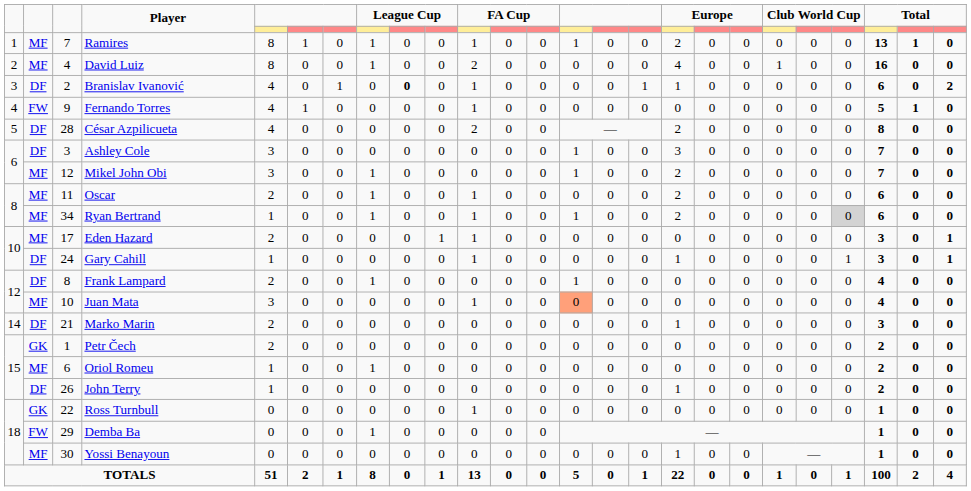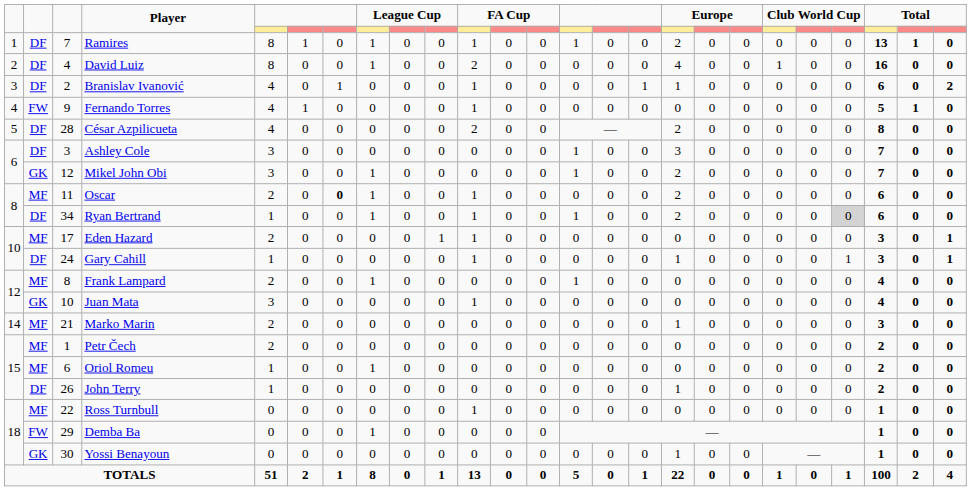 <table class="wikitable" style="font-size: 90%; text-align: center;">
 <tr>
 <td rowspan="2" style="width:2%;"><strong></strong></td>
 <td rowspan="2" style="width:3%;"><strong></strong></td>
 <td rowspan="2" style="width:3%;"><strong></strong></td>
 <td rowspan="2" style="width:18%;"><strong>Player</strong></td>
 <td colspan="3"><strong></strong></td>
 <td colspan="3"><strong>League Cup</strong></td>
 <td colspan="3"><strong>FA Cup</strong></td>
 <td colspan="3"><strong></strong></td>
 <td colspan="3"><strong>Europe</strong></td>
 <td colspan="3"><strong>Club World Cup</strong></td>
 <td colspan="3"><strong>Total</strong></td>
 </tr>
 <tr>
 <th style="width:25px; background:#fe9;"></th>
 <th style="width:28px; background:#ff8888;"></th>
 <th style="width:25px; background:#ff8888;"></th>
 <th style="width:25px; background:#fe9;"></th>
 <th style="width:28px; background:#ff8888;"></th>
 <th style="width:25px; background:#ff8888;"></th>
 <th style="width:25px; background:#fe9;"></th>
 <th style="width:28px; background:#ff8888;"></th>
 <th style="width:25px; background:#ff8888;"></th>
 <th style="width:25px; background:#fe9;"></th>
 <th style="width:28px; background:#ff8888;"></th>
 <th style="width:25px; background:#ff8888;"></th>
 <th style="width:25px; background:#fe9;"></th>
 <th style="width:28px; background:#ff8888;"></th>
 <th style="width:25px; background:#ff8888;"></th>
 <th style="width:25px; background:#fe9;"></th>
 <th style="width:28px; background:#ff8888;"></th>
 <th style="width:25px; background:#ff8888;"></th>
 <th style="width:25px; background:#fe9;"></th>
 <th style="width:28px; background:#ff8888;"></th>
 <th style="width:25px; background:#ff8888;"></th>
 </tr>
 <tr>
 <td>1</td>
-<td><a href='#'>MF</a></td>
+<td><a href='#'>DF</a></td>
 <td>7</td>
 <td align=left> <a href='#'>Ramires</a></td>
 <td>8</td>
 <td>1</td>
 <td>0</td>
 <td>1</td>
 <td>0</td>
 <td>0</td>
 <td>1</td>
 <td>0</td>
 <td>0</td>
 <td>1</td>
 <td>0</td>
 <td>0</td>
 <td>2</td>
 <td>0</td>
 <td>0</td>
 <td>0</td>
 <td>0</td>
 <td>0</td>
 <td><strong>13</strong></td>
 <td><strong>1</strong></td>
 <td><strong>0</strong></td>
 </tr>
 <tr>
 <td>2</td>
-<td><a href='#'>MF</a></td>
+<td><a href='#'>DF</a></td>
 <td>4</td>
 <td align=left> <a href='#'>David Luiz</a></td>
 <td>8</td>
 <td>0</td>
 <td>0</td>
 <td>1</td>
 <td>0</td>
 <td>0</td>
 <td>2</td>
 <td>0</td>
 <td>0</td>
 <td>0</td>
 <td>0</td>
 <td>0</td>
 <td>4</td>
 <td>0</td>
 <td>0</td>
 <td>1</td>
 <td>0</td>
 <td>0</td>
 <td><strong>16</strong></td>
 <td><strong>0</strong></td>
 <td><strong>0</strong></td>
 </tr>
 <tr>
 <td>3</td>
 <td><a href='#'>DF</a></td>
 <td>2</td>
 <td align=left> <a href='#'>Branislav Ivanović</a></td>
 <td>4</td>
 <td>0</td>
 <td>1</td>
 <td>0</td>
-<td><strong>0</strong></td>
+<td>0</td>
 <td>0</td>
 <td>1</td>
 <td>0</td>
 <td>0</td>
 <td>0</td>
 <td>0</td>
 <td>1</td>
 <td>1</td>
 <td>0</td>
 <td>0</td>
 <td>0</td>
 <td>0</td>
 <td>0</td>
 <td><strong>6</strong></td>
 <td><strong>0</strong></td>
 <td><strong>2</strong></td>
 </tr>
 <tr>
 <td>4</td>
 <td><a href='#'>FW</a></td>
 <td>9</td>
 <td align=left> <a href='#'>Fernando Torres</a></td>
 <td>4</td>
 <td>1</td>
 <td>0</td>
 <td>0</td>
 <td>0</td>
 <td>0</td>
 <td>1</td>
 <td>0</td>
 <td>0</td>
 <td>0</td>
 <td>0</td>
 <td>0</td>
 <td>0</td>
 <td>0</td>
 <td>0</td>
 <td>0</td>
 <td>0</td>
 <td>0</td>
 <td><strong>5</strong></td>
 <td><strong>1</strong></td>
 <td><strong>0</strong></td>
 </tr>
 <tr>
 <td>5</td>
 <td><a href='#'>DF</a></td>
 <td>28</td>
 <td align=left> <a href='#'>César Azpilicueta</a></td>
 <td>4</td>
 <td>0</td>
 <td>0</td>
 <td>0</td>
 <td>0</td>
 <td>0</td>
 <td>2</td>
 <td>0</td>
 <td>0</td>
 <td colspan="3">—</td>
 <td>2</td>
 <td>0</td>
 <td>0</td>
 <td>0</td>
 <td>0</td>
 <td>0</td>
 <td><strong>8</strong></td>
 <td><strong>0</strong></td>
 <td><strong>0</strong></td>
 </tr>
 <tr>
 <td rowspan=2>6</td>
 <td><a href='#'>DF</a></td>
 <td>3</td>
 <td align=left> <a href='#'>Ashley Cole</a></td>
 <td>3</td>
 <td>0</td>
 <td>0</td>
 <td>0</td>
 <td>0</td>
 <td>0</td>
 <td>0</td>
 <td>0</td>
 <td>0</td>
 <td>1</td>
 <td>0</td>
 <td>0</td>
 <td>3</td>
 <td>0</td>
 <td>0</td>
 <td>0</td>
 <td>0</td>
 <td>0</td>
 <td><strong>7</strong></td>
 <td><strong>0</strong></td>
 <td><strong>0</strong></td>
 </tr>
 <tr>
-<td><a href='#'>MF</a></td>
+<td><a href='#'>GK</a></td>
 <td>12</td>
 <td align=left> <a href='#'>Mikel John Obi</a></td>
 <td>3</td>
 <td>0</td>
 <td>0</td>
 <td>1</td>
 <td>0</td>
 <td>0</td>
 <td>0</td>
 <td>0</td>
 <td>0</td>
 <td>1</td>
 <td>0</td>
 <td>0</td>
 <td>2</td>
 <td>0</td>
 <td>0</td>
 <td>0</td>
 <td>0</td>
 <td>0</td>
 <td><strong>7</strong></td>
 <td><strong>0</strong></td>
 <td><strong>0</strong></td>
 </tr>
 <tr>
 <td rowspan=2>8</td>
 <td><a href='#'>MF</a></td>
 <td>11</td>
 <td align=left> <a href='#'>Oscar</a></td>
 <td>2</td>
 <td>0</td>
-<td>0</td>
+<td><strong>0</strong></td>
 <td>1</td>
 <td>0</td>
 <td>0</td>
 <td>1</td>
 <td>0</td>
 <td>0</td>
 <td>0</td>
 <td>0</td>
 <td>0</td>
 <td>2</td>
 <td>0</td>
 <td>0</td>
 <td>0</td>
 <td>0</td>
 <td>0</td>
 <td><strong>6</strong></td>
 <td><strong>0</strong></td>
 <td><strong>0</strong></td>
 </tr>
 <tr>
-<td><a href='#'>MF</a></td>
+<td><a href='#'>DF</a></td>
 <td>34</td>
 <td align=left> <a href='#'>Ryan Bertrand</a></td>
 <td>1</td>
 <td>0</td>
 <td>0</td>
 <td>1</td>
 <td>0</td>
 <td>0</td>
 <td>1</td>
 <td>0</td>
 <td>0</td>
 <td>1</td>
 <td>0</td>
 <td>0</td>
 <td>2</td>
 <td>0</td>
 <td>0</td>
 <td>0</td>
 <td>0</td>
 <td style="background: lightgrey;">0</td>
 <td><strong>6</strong></td>
 <td><strong>0</strong></td>
 <td><strong>0</strong></td>
 </tr>
 <tr>
 <td rowspan=2>10</td>
 <td><a href='#'>MF</a></td>
 <td>17</td>
 <td align=left> <a href='#'>Eden Hazard</a></td>
 <td>2</td>
 <td>0</td>
 <td>0</td>
 <td>0</td>
 <td>0</td>
 <td>1</td>
 <td>1</td>
 <td>0</td>
 <td>0</td>
 <td>0</td>
 <td>0</td>
 <td>0</td>
 <td>0</td>
 <td>0</td>
 <td>0</td>
 <td>0</td>
 <td>0</td>
 <td>0</td>
 <td><strong>3</strong></td>
 <td><strong>0</strong></td>
 <td><strong>1</strong></td>
 </tr>
 <tr>
 <td><a href='#'>DF</a></td>
 <td>24</td>
 <td align=left> <a href='#'>Gary Cahill</a></td>
 <td>1</td>
 <td>0</td>
 <td>0</td>
 <td>0</td>
 <td>0</td>
 <td>0</td>
 <td>1</td>
 <td>0</td>
 <td>0</td>
 <td>0</td>
 <td>0</td>
 <td>0</td>
 <td>1</td>
 <td>0</td>
 <td>0</td>
 <td>0</td>
 <td>0</td>
 <td>1</td>
 <td><strong>3</strong></td>
 <td><strong>0</strong></td>
 <td><strong>1</strong></td>
 </tr>
 <tr>
 <td rowspan=2>12</td>
-<td><a href='#'>DF</a></td>
+<td><a href='#'>MF</a></td>
 <td>8</td>
 <td align=left> <a href='#'>Frank Lampard</a></td>
 <td>2</td>
 <td>0</td>
 <td>0</td>
 <td>1</td>
 <td>0</td>
 <td>0</td>
 <td>0</td>
 <td>0</td>
 <td>0</td>
 <td>1</td>
 <td>0</td>
 <td>0</td>
 <td>0</td>
 <td>0</td>
 <td>0</td>
 <td>0</td>
 <td>0</td>
 <td>0</td>
 <td><strong>4</strong></td>
 <td><strong>0</strong></td>
 <td><strong>0</strong></td>
 </tr>
 <tr>
-<td><a href='#'>MF</a></td>
+<td><a href='#'>GK</a></td>
 <td>10</td>
 <td align=left> <a href='#'>Juan Mata</a></td>
 <td>3</td>
 <td>0</td>
 <td>0</td>
 <td>0</td>
 <td>0</td>
 <td>0</td>
 <td>1</td>
 <td>0</td>
 <td>0</td>
-<td style="background: lightsalmon;">0</td>
+<td>0</td>
 <td>0</td>
 <td>0</td>
 <td>0</td>
 <td>0</td>
 <td>0</td>
 <td>0</td>
 <td>0</td>
 <td>0</td>
 <td><strong>4</strong></td>
 <td><strong>0</strong></td>
 <td><strong>0</strong></td>
 </tr>
 <tr>
 <td>14</td>
-<td><a href='#'>DF</a></td>
+<td><a href='#'>MF</a></td>
 <td>21</td>
 <td align=left> <a href='#'>Marko Marin</a></td>
 <td>2</td>
 <td>0</td>
 <td>0</td>
 <td>0</td>
 <td>0</td>
 <td>0</td>
 <td>0</td>
 <td>0</td>
 <td>0</td>
 <td>0</td>
 <td>0</td>
 <td>0</td>
 <td>1</td>
 <td>0</td>
 <td>0</td>
 <td>0</td>
 <td>0</td>
 <td>0</td>
 <td><strong>3</strong></td>
 <td><strong>0</strong></td>
 <td><strong>0</strong></td>
 </tr>
 <tr>
 <td rowspan=3>15</td>
-<td><a href='#'>GK</a></td>
+<td><a href='#'>MF</a></td>
 <td>1</td>
 <td align=left> <a href='#'>Petr Čech</a></td>
 <td>2</td>
 <td>0</td>
 <td>0</td>
 <td>0</td>
 <td>0</td>
 <td>0</td>
 <td>0</td>
 <td>0</td>
 <td>0</td>
 <td>0</td>
 <td>0</td>
 <td>0</td>
 <td>0</td>
 <td>0</td>
 <td>0</td>
 <td>0</td>
 <td>0</td>
 <td>0</td>
 <td><strong>2</strong></td>
 <td><strong>0</strong></td>
 <td><strong>0</strong></td>
 </tr>
 <tr>
 <td><a href='#'>MF</a></td>
 <td>6</td>
 <td align=left> <a href='#'>Oriol Romeu</a></td>
 <td>1</td>
 <td>0</td>
 <td>0</td>
 <td>1</td>
 <td>0</td>
 <td>0</td>
 <td>0</td>
 <td>0</td>
 <td>0</td>
 <td>0</td>
 <td>0</td>
 <td>0</td>
 <td>0</td>
 <td>0</td>
 <td>0</td>
 <td>0</td>
 <td>0</td>
 <td>0</td>
 <td><strong>2</strong></td>
 <td><strong>0</strong></td>
 <td><strong>0</strong></td>
 </tr>
 <tr>
 <td><a href='#'>DF</a></td>
 <td>26</td>
 <td align=left> <a href='#'>John Terry</a></td>
 <td>1</td>
 <td>0</td>
 <td>0</td>
 <td>0</td>
 <td>0</td>
 <td>0</td>
 <td>0</td>
 <td>0</td>
 <td>0</td>
 <td>0</td>
 <td>0</td>
 <td>0</td>
 <td>1</td>
 <td>0</td>
 <td>0</td>
 <td>0</td>
 <td>0</td>
 <td>0</td>
 <td><strong>2</strong></td>
 <td><strong>0</strong></td>
 <td><strong>0</strong></td>
 </tr>
 <tr>
 <td rowspan=3>18</td>
-<td><a href='#'>GK</a></td>
+<td><a href='#'>MF</a></td>
 <td>22</td>
 <td align=left> <a href='#'>Ross Turnbull</a></td>
 <td>0</td>
 <td>0</td>
 <td>0</td>
 <td>0</td>
 <td>0</td>
 <td>0</td>
 <td>1</td>
 <td>0</td>
 <td>0</td>
 <td>0</td>
 <td>0</td>
 <td>0</td>
 <td>0</td>
 <td>0</td>
 <td>0</td>
 <td>0</td>
 <td>0</td>
 <td>0</td>
 <td><strong>1</strong></td>
 <td><strong>0</strong></td>
 <td><strong>0</strong></td>
 </tr>
 <tr>
 <td><a href='#'>FW</a></td>
 <td>29</td>
 <td align=left> <a href='#'>Demba Ba</a></td>
 <td>0</td>
 <td>0</td>
 <td>0</td>
 <td>1</td>
 <td>0</td>
 <td>0</td>
 <td>0</td>
 <td>0</td>
 <td>0</td>
 <td colspan="9">—</td>
 <td><strong>1</strong></td>
 <td><strong>0</strong></td>
 <td><strong>0</strong></td>
 </tr>
 <tr>
-<td><a href='#'>MF</a></td>
+<td><a href='#'>GK</a></td>
 <td>30</td>
 <td align=left> <a href='#'>Yossi Benayoun</a></td>
 <td>0</td>
 <td>0</td>
 <td>0</td>
 <td>0</td>
 <td>0</td>
 <td>0</td>
 <td>0</td>
 <td>0</td>
 <td>0</td>
 <td>0</td>
 <td>0</td>
 <td>0</td>
 <td>1</td>
 <td>0</td>
 <td>0</td>
 <td colspan="3">—</td>
 <td><strong>1</strong></td>
 <td><strong>0</strong></td>
 <td><strong>0</strong></td>
 </tr>
 <tr>
 <td colspan="4"><strong>TOTALS</strong></td>
 <td><strong>51</strong></td>
 <td><strong>2</strong></td>
 <td><strong>1</strong></td>
 <td><strong>8</strong></td>
 <td><strong>0</strong></td>
 <td><strong>1</strong></td>
 <td><strong>13</strong></td>
 <td><strong>0</strong></td>
 <td><strong>0</strong></td>
 <td><strong>5</strong></td>
 <td><strong>0</strong></td>
 <td><strong>1</strong></td>
 <td><strong>22</strong></td>
 <td><strong>0</strong></td>
 <td><strong>0</strong></td>
 <td><strong>1</strong></td>
 <td><strong>0</strong></td>
 <td><strong>1</strong></td>
 <td><strong>100</strong></td>
 <td><strong>2</strong></td>
 <td><strong>4</strong></td>
 </tr>
 </table>
